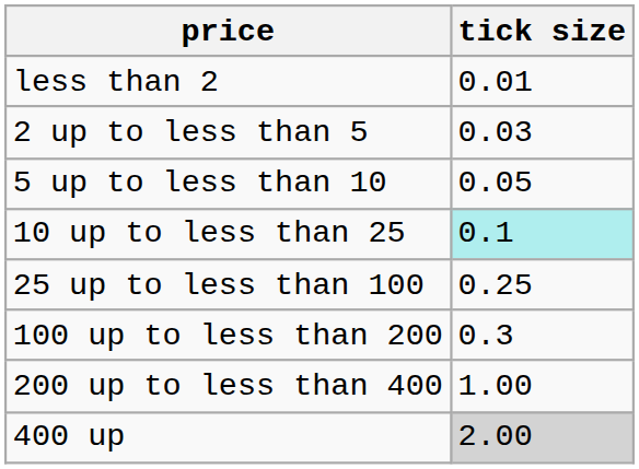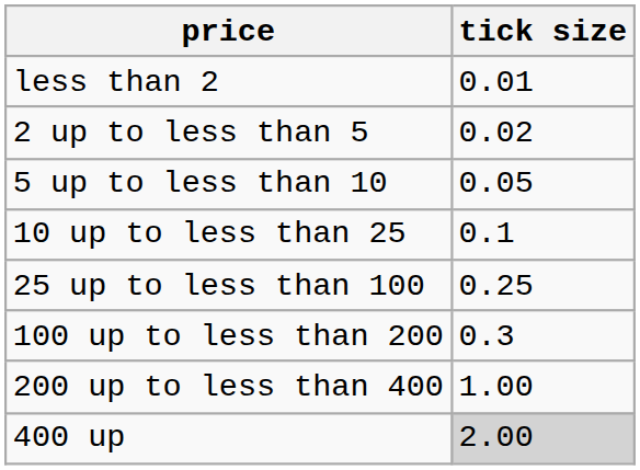 <table class="wikitable">
 <tr>
 <th>price</th>
 <th>tick size</th>
 </tr>
 <tr>
 <td>less than 2</td>
 <td>0.01</td>
 </tr>
 <tr>
 <td>2 up to less than 5</td>
-<td>0.03</td>
+<td>0.02</td>
 </tr>
 <tr>
 <td>5 up to less than 10</td>
 <td>0.05</td>
 </tr>
 <tr>
 <td>10 up to less than 25</td>
-<td style="background: paleturquoise;">0.1</td>
+<td>0.1</td>
 </tr>
 <tr>
 <td>25 up to less than 100</td>
 <td>0.25</td>
 </tr>
 <tr>
 <td>100 up to less than 200</td>
 <td>0.3</td>
 </tr>
 <tr>
 <td>200 up to less than 400</td>
 <td>1.00</td>
 </tr>
 <tr>
 <td>400 up</td>
 <td style="background: lightgrey;">2.00</td>
 </tr>
 </table>
